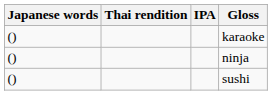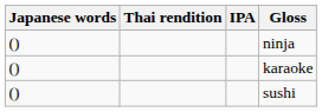 <table class="wikitable">
 <tr>
 <th>Japanese words</th>
 <th>Thai rendition</th>
 <th>IPA</th>
 <th>Gloss</th>
 </tr>
 <tr>
 <td> ()</td>
 <td></td>
 <td></td>
-<td>karaoke</td>
+<td>ninja</td>
 </tr>
 <tr>
 <td> ()</td>
 <td></td>
 <td></td>
-<td>ninja</td>
+<td>karaoke</td>
 </tr>
 <tr>
 <td> ()</td>
 <td></td>
 <td></td>
 <td>sushi</td>
 </tr>
 </table>
